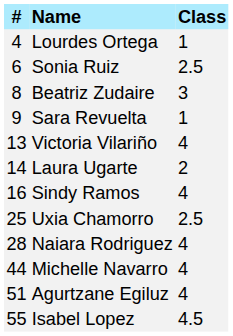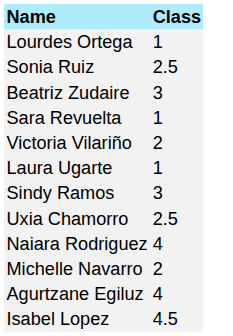 <table border=0 cellpadding=2 cellspacing=0  |- bgcolor=#F2F2F2 style="text-align:center; font-size:90%;">
 <tr bgcolor=#ADEBFD>
-<th>#</th>
 <th align=left>Name</th>
 <th align=left>Class</th>
 </tr>
 <tr>
-<td>4</td>
 <td align=left>Lourdes Ortega</td>
 <td align=left>1</td>
 </tr>
 <tr>
-<td>6</td>
 <td align=left>Sonia Ruiz</td>
 <td align=left>2.5</td>
 </tr>
 <tr>
-<td>8</td>
 <td align=left>Beatriz Zudaire</td>
 <td align=left>3</td>
 </tr>
 <tr>
-<td>9</td>
 <td align=left>Sara Revuelta</td>
 <td align=left>1</td>
 </tr>
 <tr>
-<td>13</td>
 <td align=left>Victoria Vilariño</td>
-<td align=left>4</td>
-</tr>
-<tr>
-<td>14</td>
-<td align=left>Laura Ugarte</td>
 <td align=left>2</td>
 </tr>
 <tr>
-<td>16</td>
-<td align=left>Sindy Ramos</td>
-<td align=left>4</td>
+<td align=left>Laura Ugarte</td>
+<td align=left>1</td>
 </tr>
 <tr>
-<td>25</td>
+<td align=left>Sindy Ramos</td>
+<td align=left>3</td>
+</tr>
+<tr>
 <td align=left>Uxia Chamorro</td>
 <td align=left>2.5</td>
 </tr>
 <tr>
-<td>28</td>
 <td align=left>Naiara Rodriguez</td>
 <td align=left>4</td>
 </tr>
 <tr>
-<td>44</td>
 <td align=left>Michelle Navarro</td>
-<td align=left>4</td>
+<td align=left>2</td>
 </tr>
 <tr>
-<td>51</td>
 <td align=left>Agurtzane Egiluz</td>
 <td align=left>4</td>
 </tr>
 <tr>
-<td>55</td>
 <td align=left>Isabel Lopez</td>
 <td align=left>4.5</td>
 </tr>
 </table>
